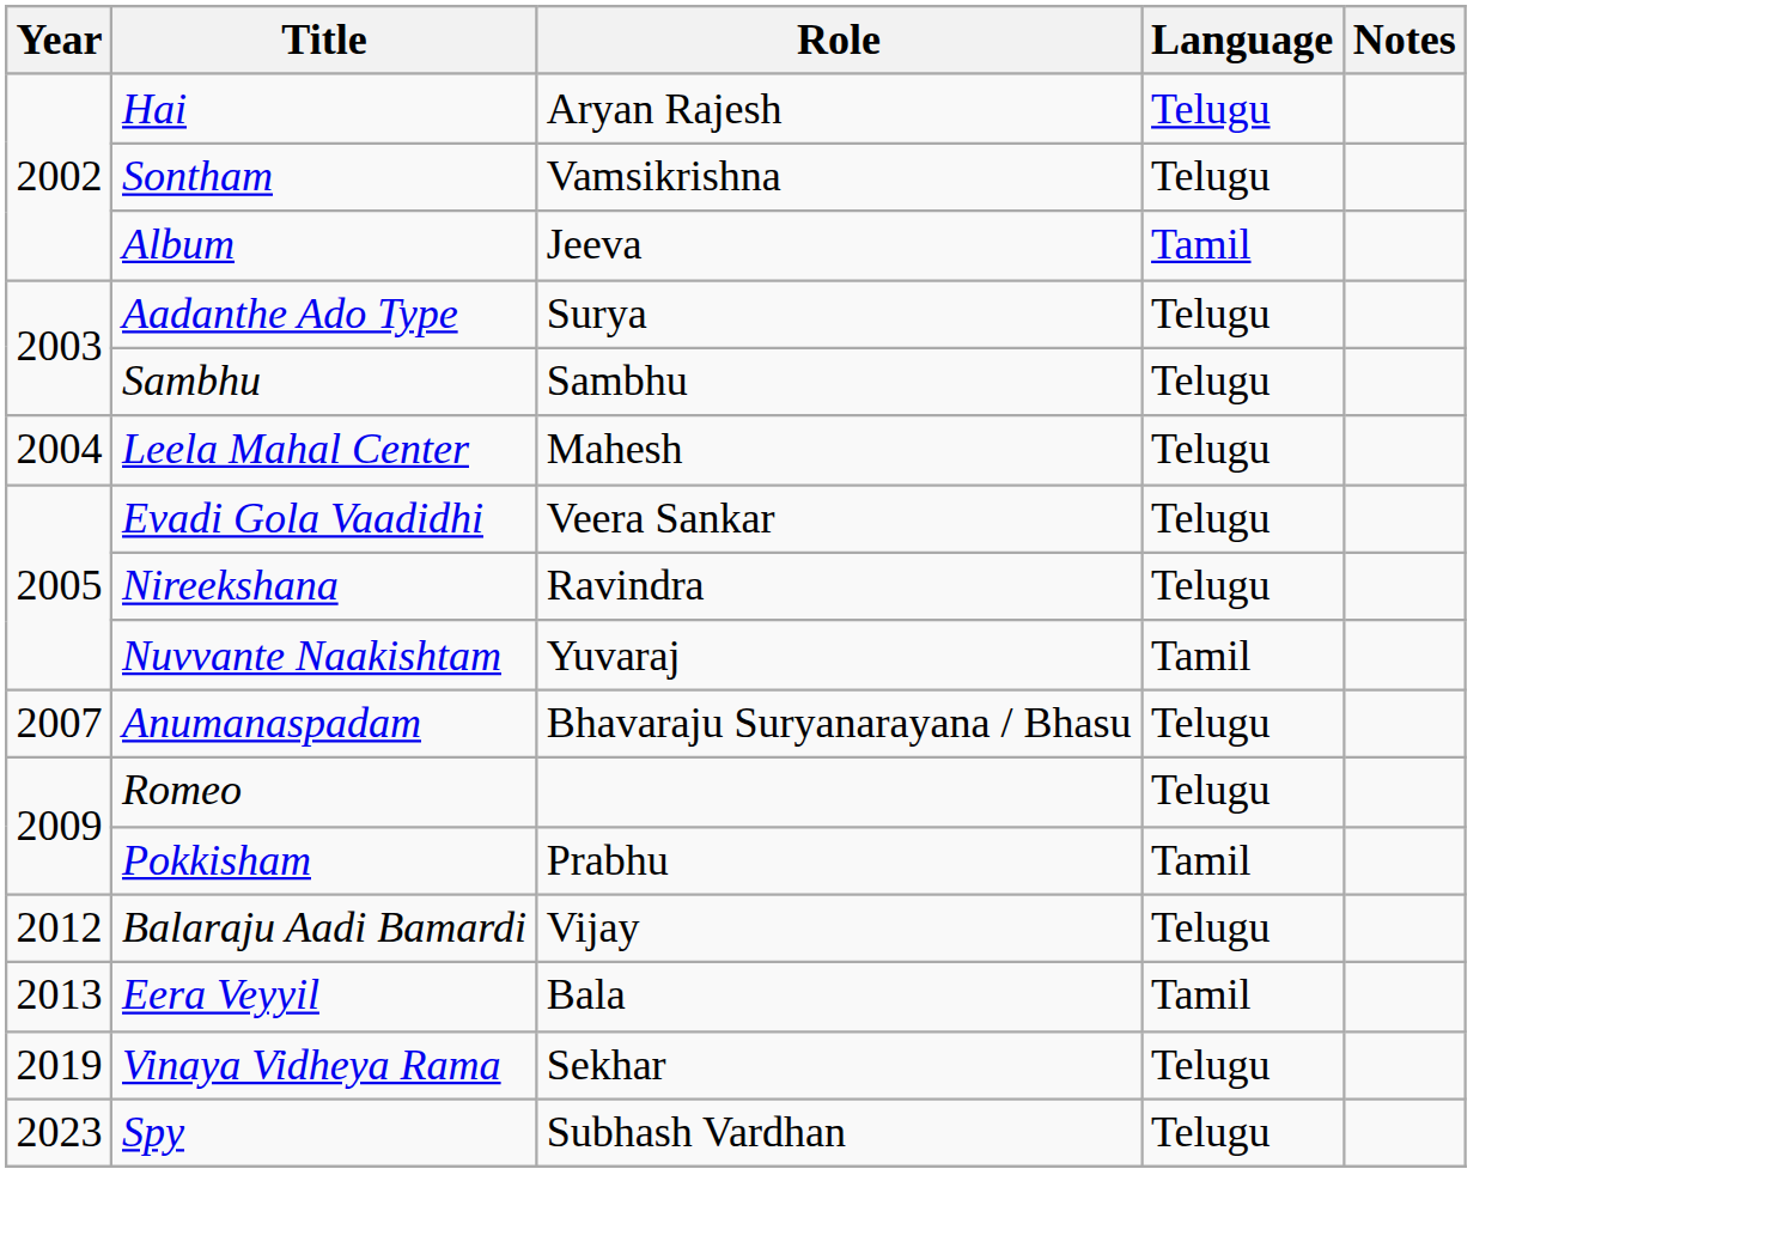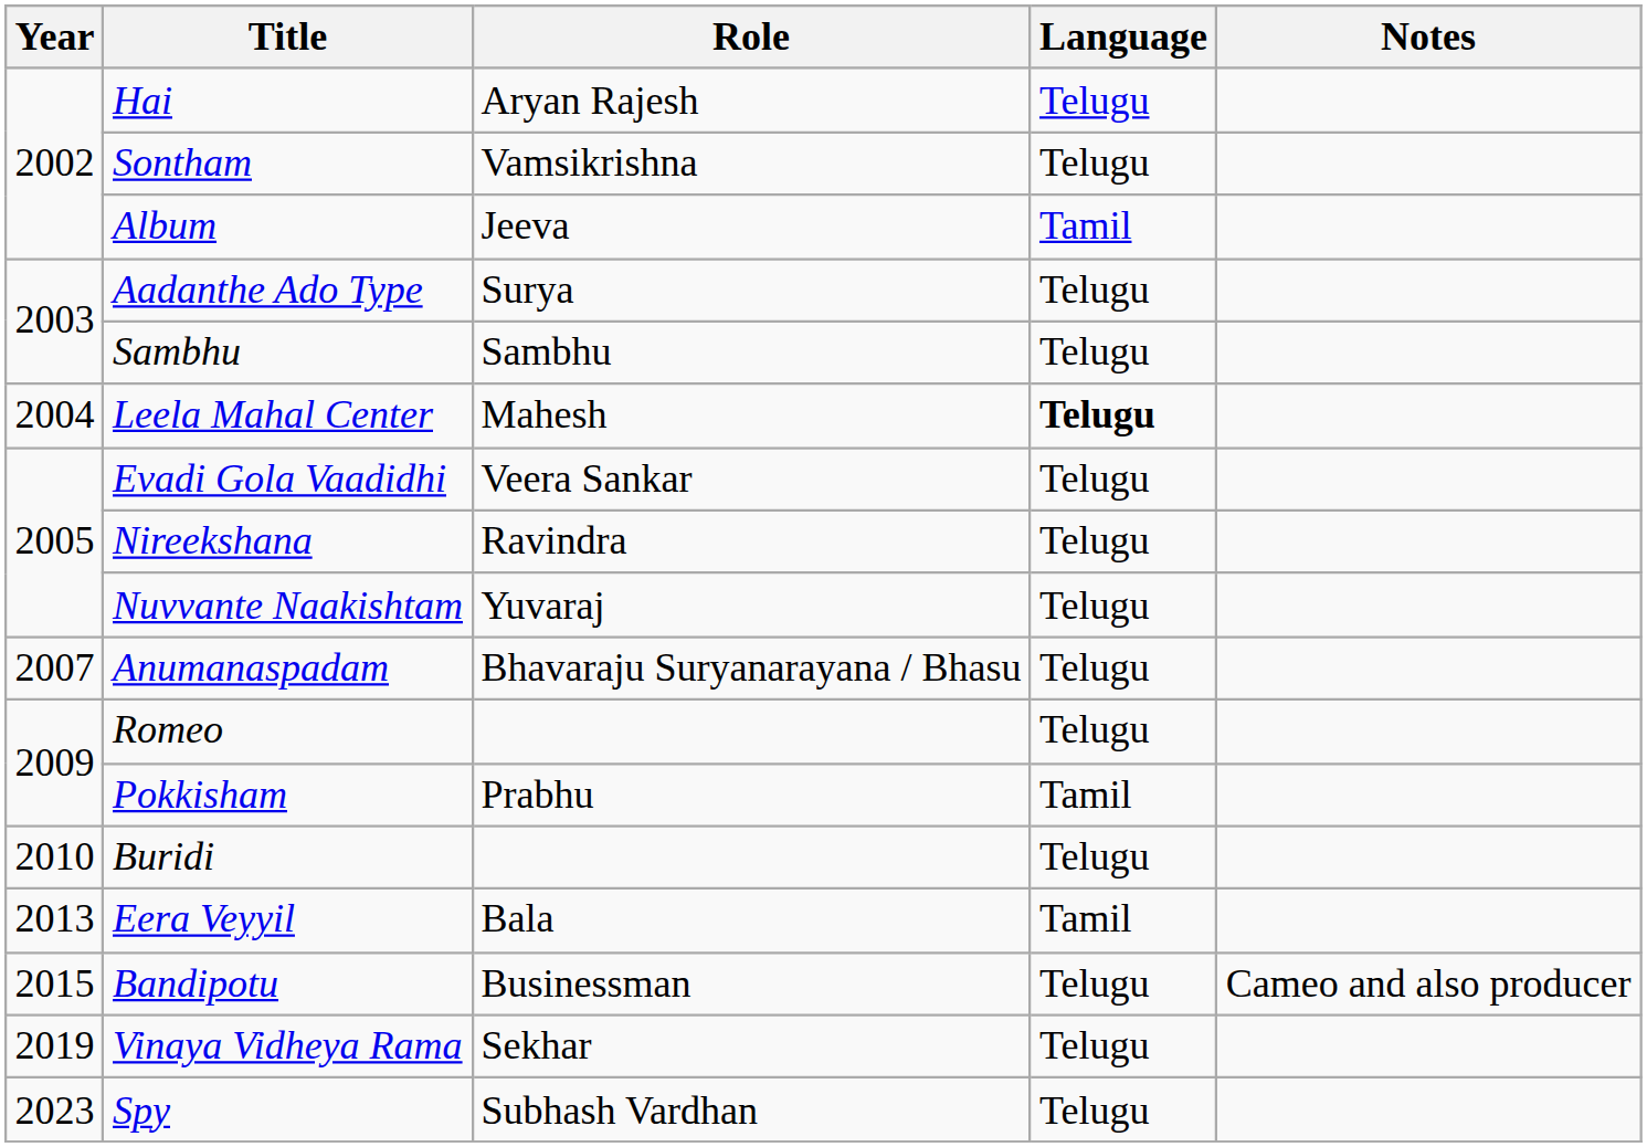 <table class="wikitable">
 <tr style="background:#ccc; text-align:center;">
 <th>Year</th>
 <th>Title</th>
 <th>Role</th>
 <th>Language</th>
 <th>Notes</th>
 </tr>
 <tr>
 <td rowspan="3">2002</td>
 <td><em><a href='#'>Hai</a></em></td>
 <td>Aryan Rajesh</td>
 <td><a href='#'>Telugu</a></td>
 <td></td>
 </tr>
 <tr>
 <td><em><a href='#'>Sontham</a></em></td>
 <td>Vamsikrishna</td>
 <td>Telugu</td>
 <td></td>
 </tr>
 <tr>
 <td><em><a href='#'>Album</a></em></td>
 <td>Jeeva</td>
 <td><a href='#'>Tamil</a></td>
 <td></td>
 </tr>
 <tr>
 <td rowspan="2">2003</td>
 <td><em><a href='#'>Aadanthe Ado Type</a></em></td>
 <td>Surya</td>
 <td>Telugu</td>
 <td></td>
 </tr>
 <tr>
 <td><em>Sambhu</em></td>
 <td>Sambhu</td>
 <td>Telugu</td>
 <td></td>
 </tr>
 <tr>
 <td>2004</td>
 <td><em><a href='#'>Leela Mahal Center</a></em></td>
 <td>Mahesh</td>
-<td>Telugu</td>
+<td><strong>Telugu</strong></td>
 <td></td>
 </tr>
 <tr>
 <td rowspan="3">2005</td>
 <td><em><a href='#'>Evadi Gola Vaadidhi</a></em></td>
 <td>Veera Sankar</td>
 <td>Telugu</td>
 <td></td>
 </tr>
 <tr>
 <td><em><a href='#'>Nireekshana</a></em></td>
 <td>Ravindra</td>
 <td>Telugu</td>
 <td></td>
 </tr>
 <tr>
 <td><em><a href='#'>Nuvvante Naakishtam</a></em></td>
 <td>Yuvaraj</td>
-<td>Tamil</td>
+<td>Telugu</td>
 <td></td>
 </tr>
 <tr>
 <td>2007</td>
 <td><em><a href='#'>Anumanaspadam</a></em></td>
 <td>Bhavaraju Suryanarayana / Bhasu</td>
 <td>Telugu</td>
 <td></td>
 </tr>
 <tr>
 <td rowspan="2">2009</td>
 <td><em>Romeo</em></td>
 <td></td>
 <td>Telugu</td>
 <td></td>
 </tr>
 <tr>
 <td><em><a href='#'>Pokkisham</a></em></td>
 <td>Prabhu</td>
 <td>Tamil</td>
 <td></td>
 </tr>
 <tr>
-<td>2012</td>
-<td><em>Balaraju Aadi Bamardi</em></td>
-<td>Vijay</td>
+<td>2010</td>
+<td><em>Buridi</em></td>
+<td></td>
 <td>Telugu</td>
 <td></td>
 </tr>
 <tr>
 <td>2013</td>
 <td><em><a href='#'>Eera Veyyil</a></em></td>
 <td>Bala</td>
 <td>Tamil</td>
 <td></td>
+</tr>
+<tr>
+<td>2015</td>
+<td><em><a href='#'>Bandipotu</a></em></td>
+<td>Businessman</td>
+<td>Telugu</td>
+<td>Cameo and also producer</td>
 </tr>
 <tr>
 <td>2019</td>
 <td><em><a href='#'>Vinaya Vidheya Rama</a></em></td>
 <td>Sekhar</td>
 <td>Telugu</td>
 <td></td>
 </tr>
 <tr>
 <td>2023</td>
 <td><em><a href='#'>Spy</a></em></td>
 <td>Subhash Vardhan</td>
 <td>Telugu</td>
 <td></td>
 </tr>
 <tr>
 </tr>
 </table>
